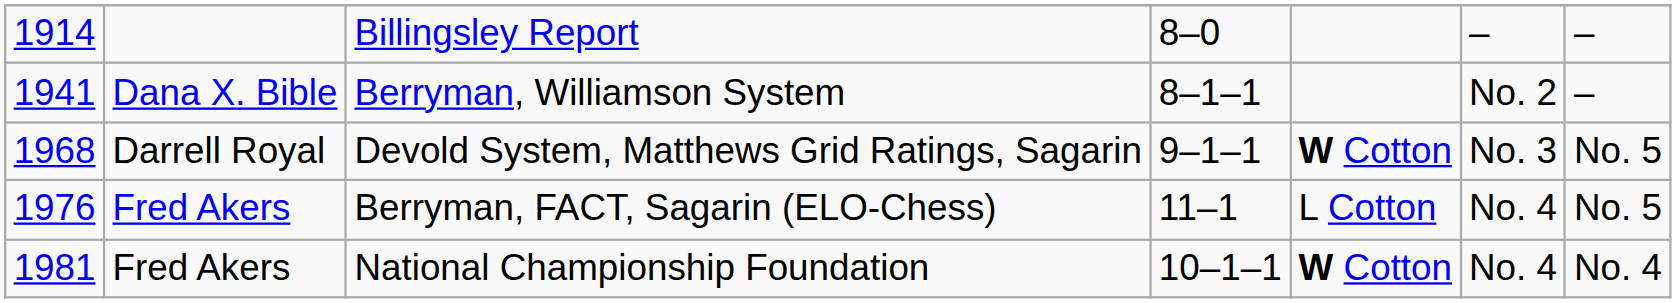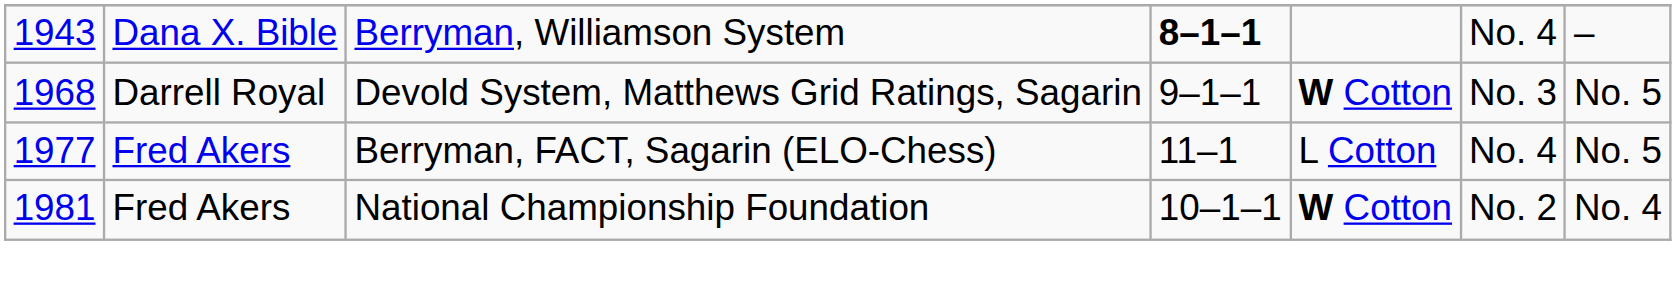 <table class="wikitable">
 <tr>
 </tr>
 <tr>
-<td><a href='#'>1914</a></td>
-<td></td>
-<td><a href='#'>Billingsley Report</a></td>
-<td>8–0</td>
-<td></td>
-<td>–</td>
-<td>–</td>
-</tr>
-<tr>
-<td><a href='#'>1941</a></td>
+<td><a href='#'>1943</a></td>
 <td><a href='#'>Dana X. Bible</a></td>
 <td><a href='#'>Berryman</a>, Williamson System</td>
-<td>8–1–1</td>
+<td><strong>8–1–1</strong></td>
 <td></td>
-<td>No. 2</td>
+<td>No. 4</td>
 <td>–</td>
 </tr>
 <tr>
 <td><a href='#'>1968</a></td>
 <td>Darrell Royal</td>
 <td>Devold System, Matthews Grid Ratings, Sagarin</td>
 <td>9–1–1</td>
 <td><strong>W</strong> <a href='#'>Cotton</a></td>
 <td>No. 3</td>
 <td>No. 5</td>
 </tr>
 <tr>
-<td><a href='#'>1976</a></td>
+<td><a href='#'>1977</a></td>
 <td><a href='#'>Fred Akers</a></td>
 <td>Berryman, FACT, Sagarin (ELO-Chess)</td>
 <td>11–1</td>
 <td>L <a href='#'>Cotton</a></td>
 <td>No. 4</td>
 <td>No. 5</td>
 </tr>
 <tr>
 <td><a href='#'>1981</a></td>
 <td>Fred Akers</td>
 <td>National Championship Foundation</td>
 <td>10–1–1</td>
 <td><strong>W</strong> <a href='#'>Cotton</a></td>
-<td>No. 4</td>
+<td>No. 2</td>
 <td>No. 4</td>
 </tr>
 </table>
